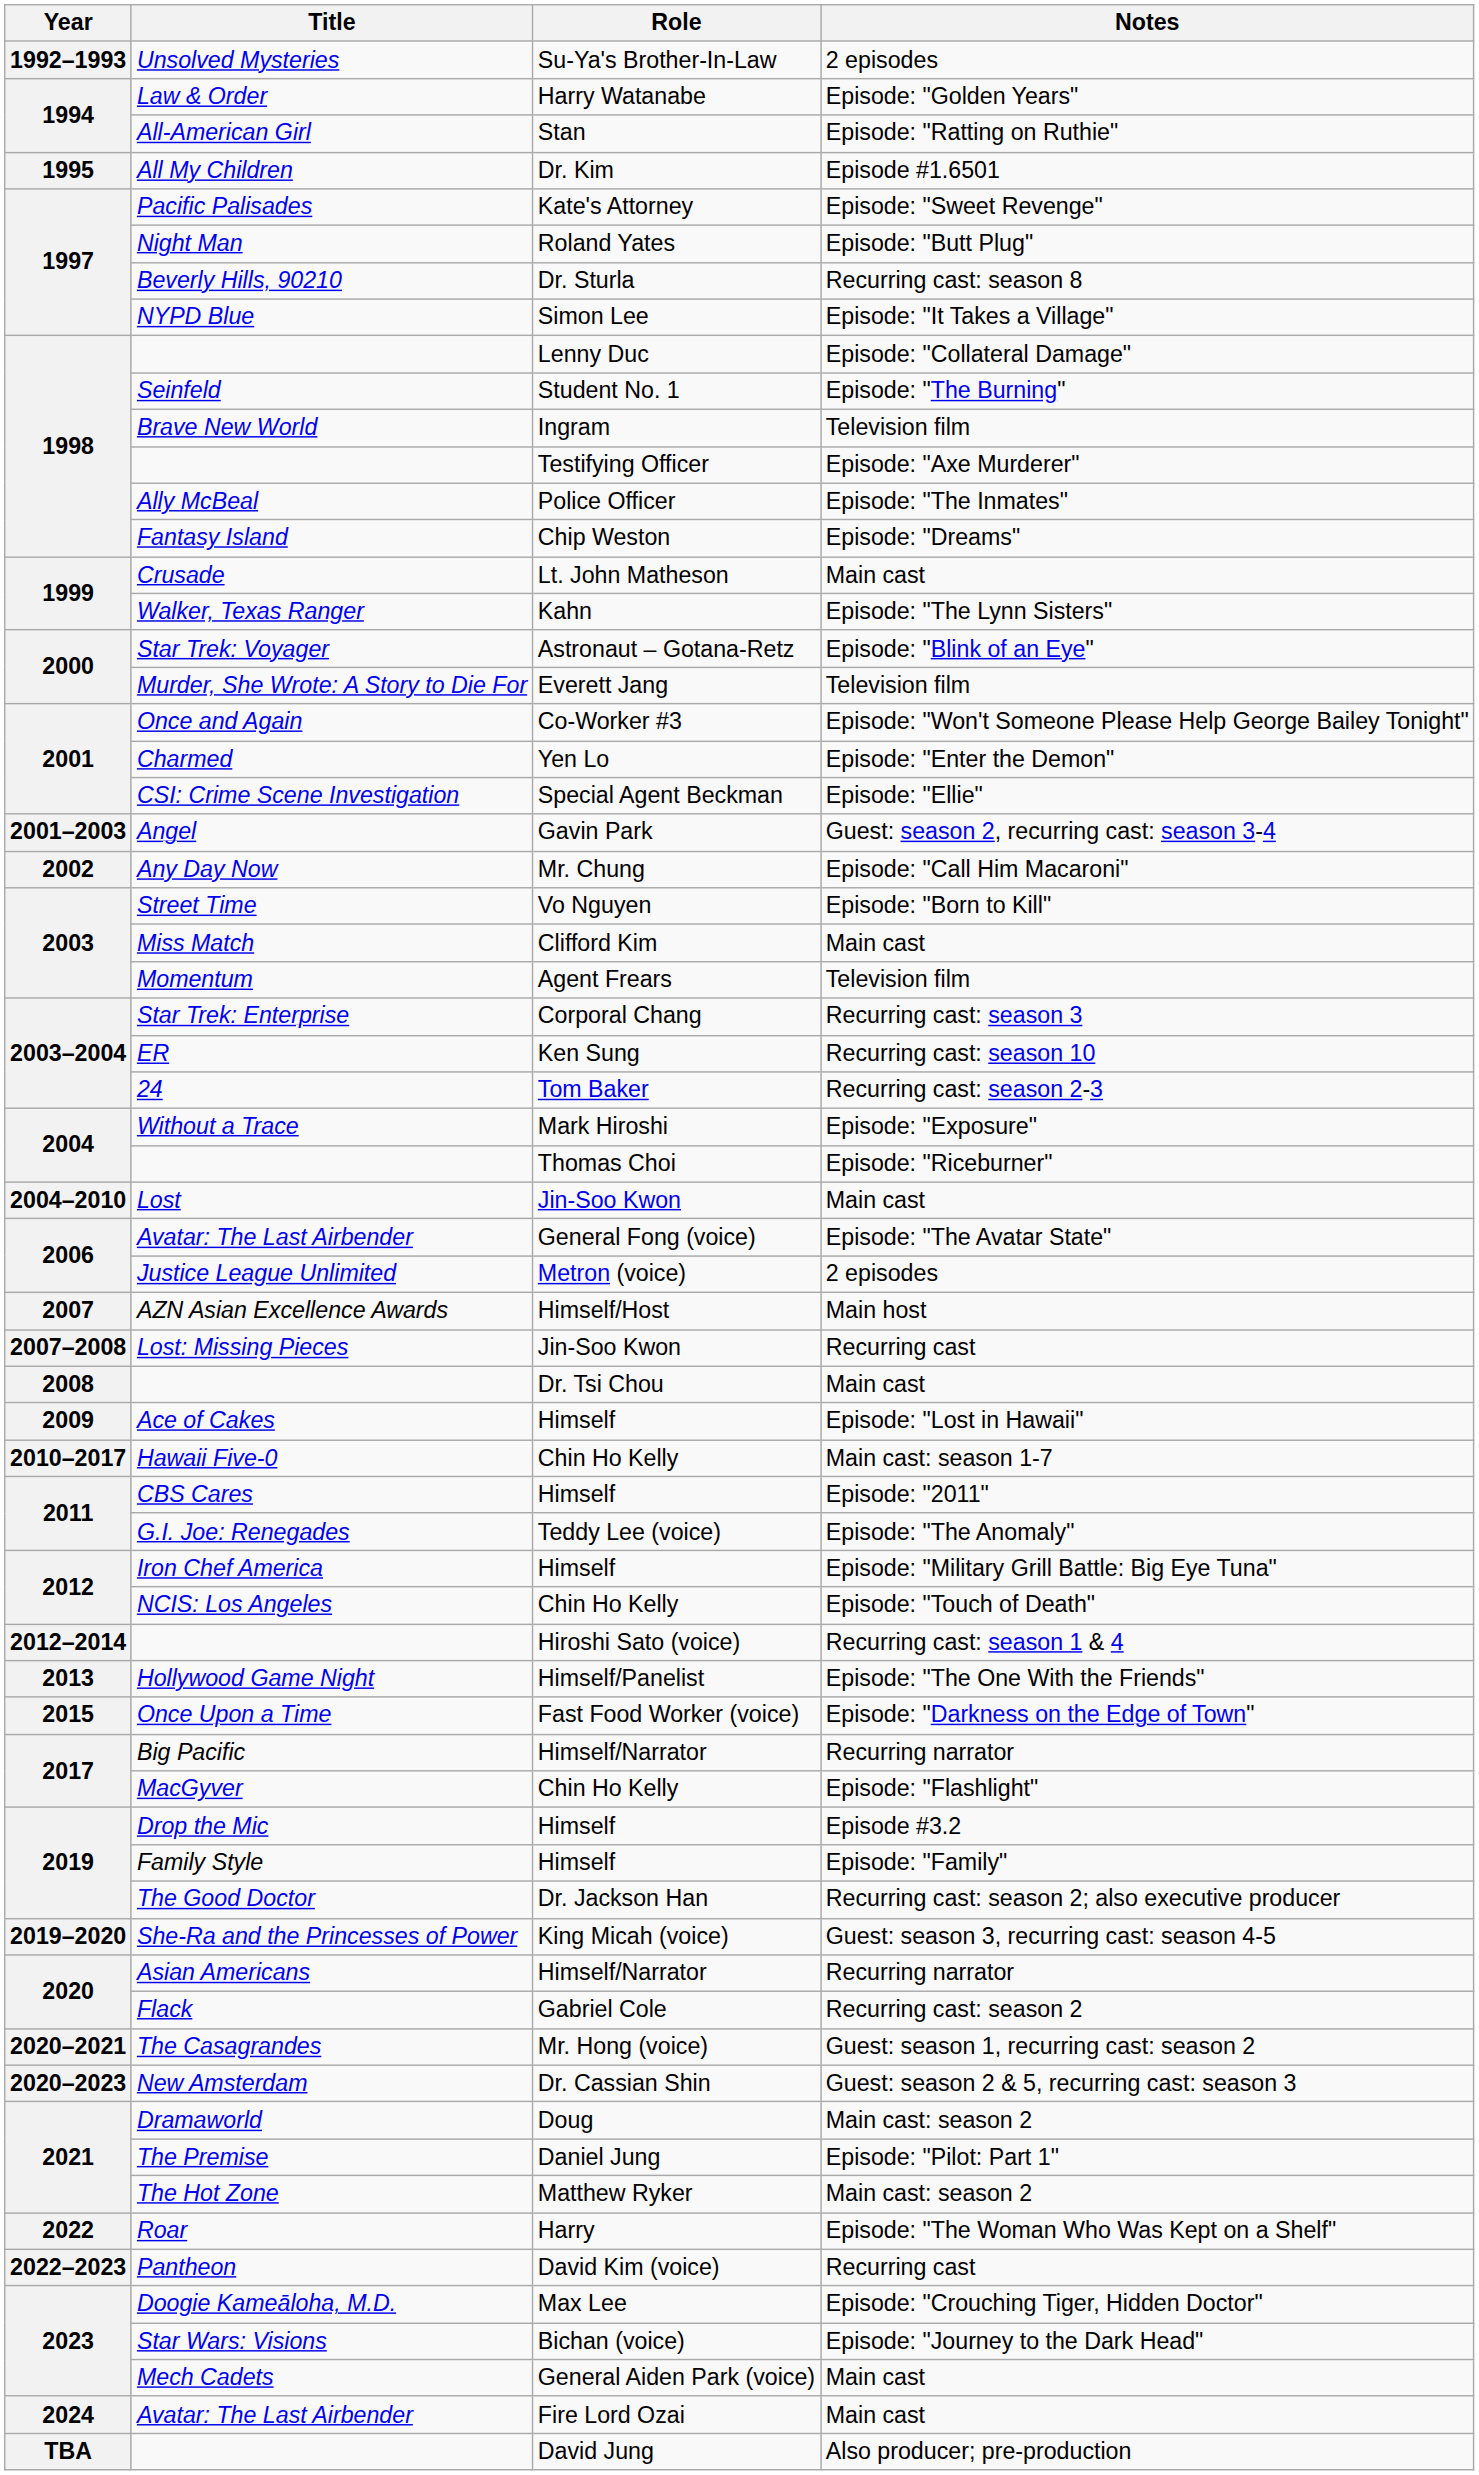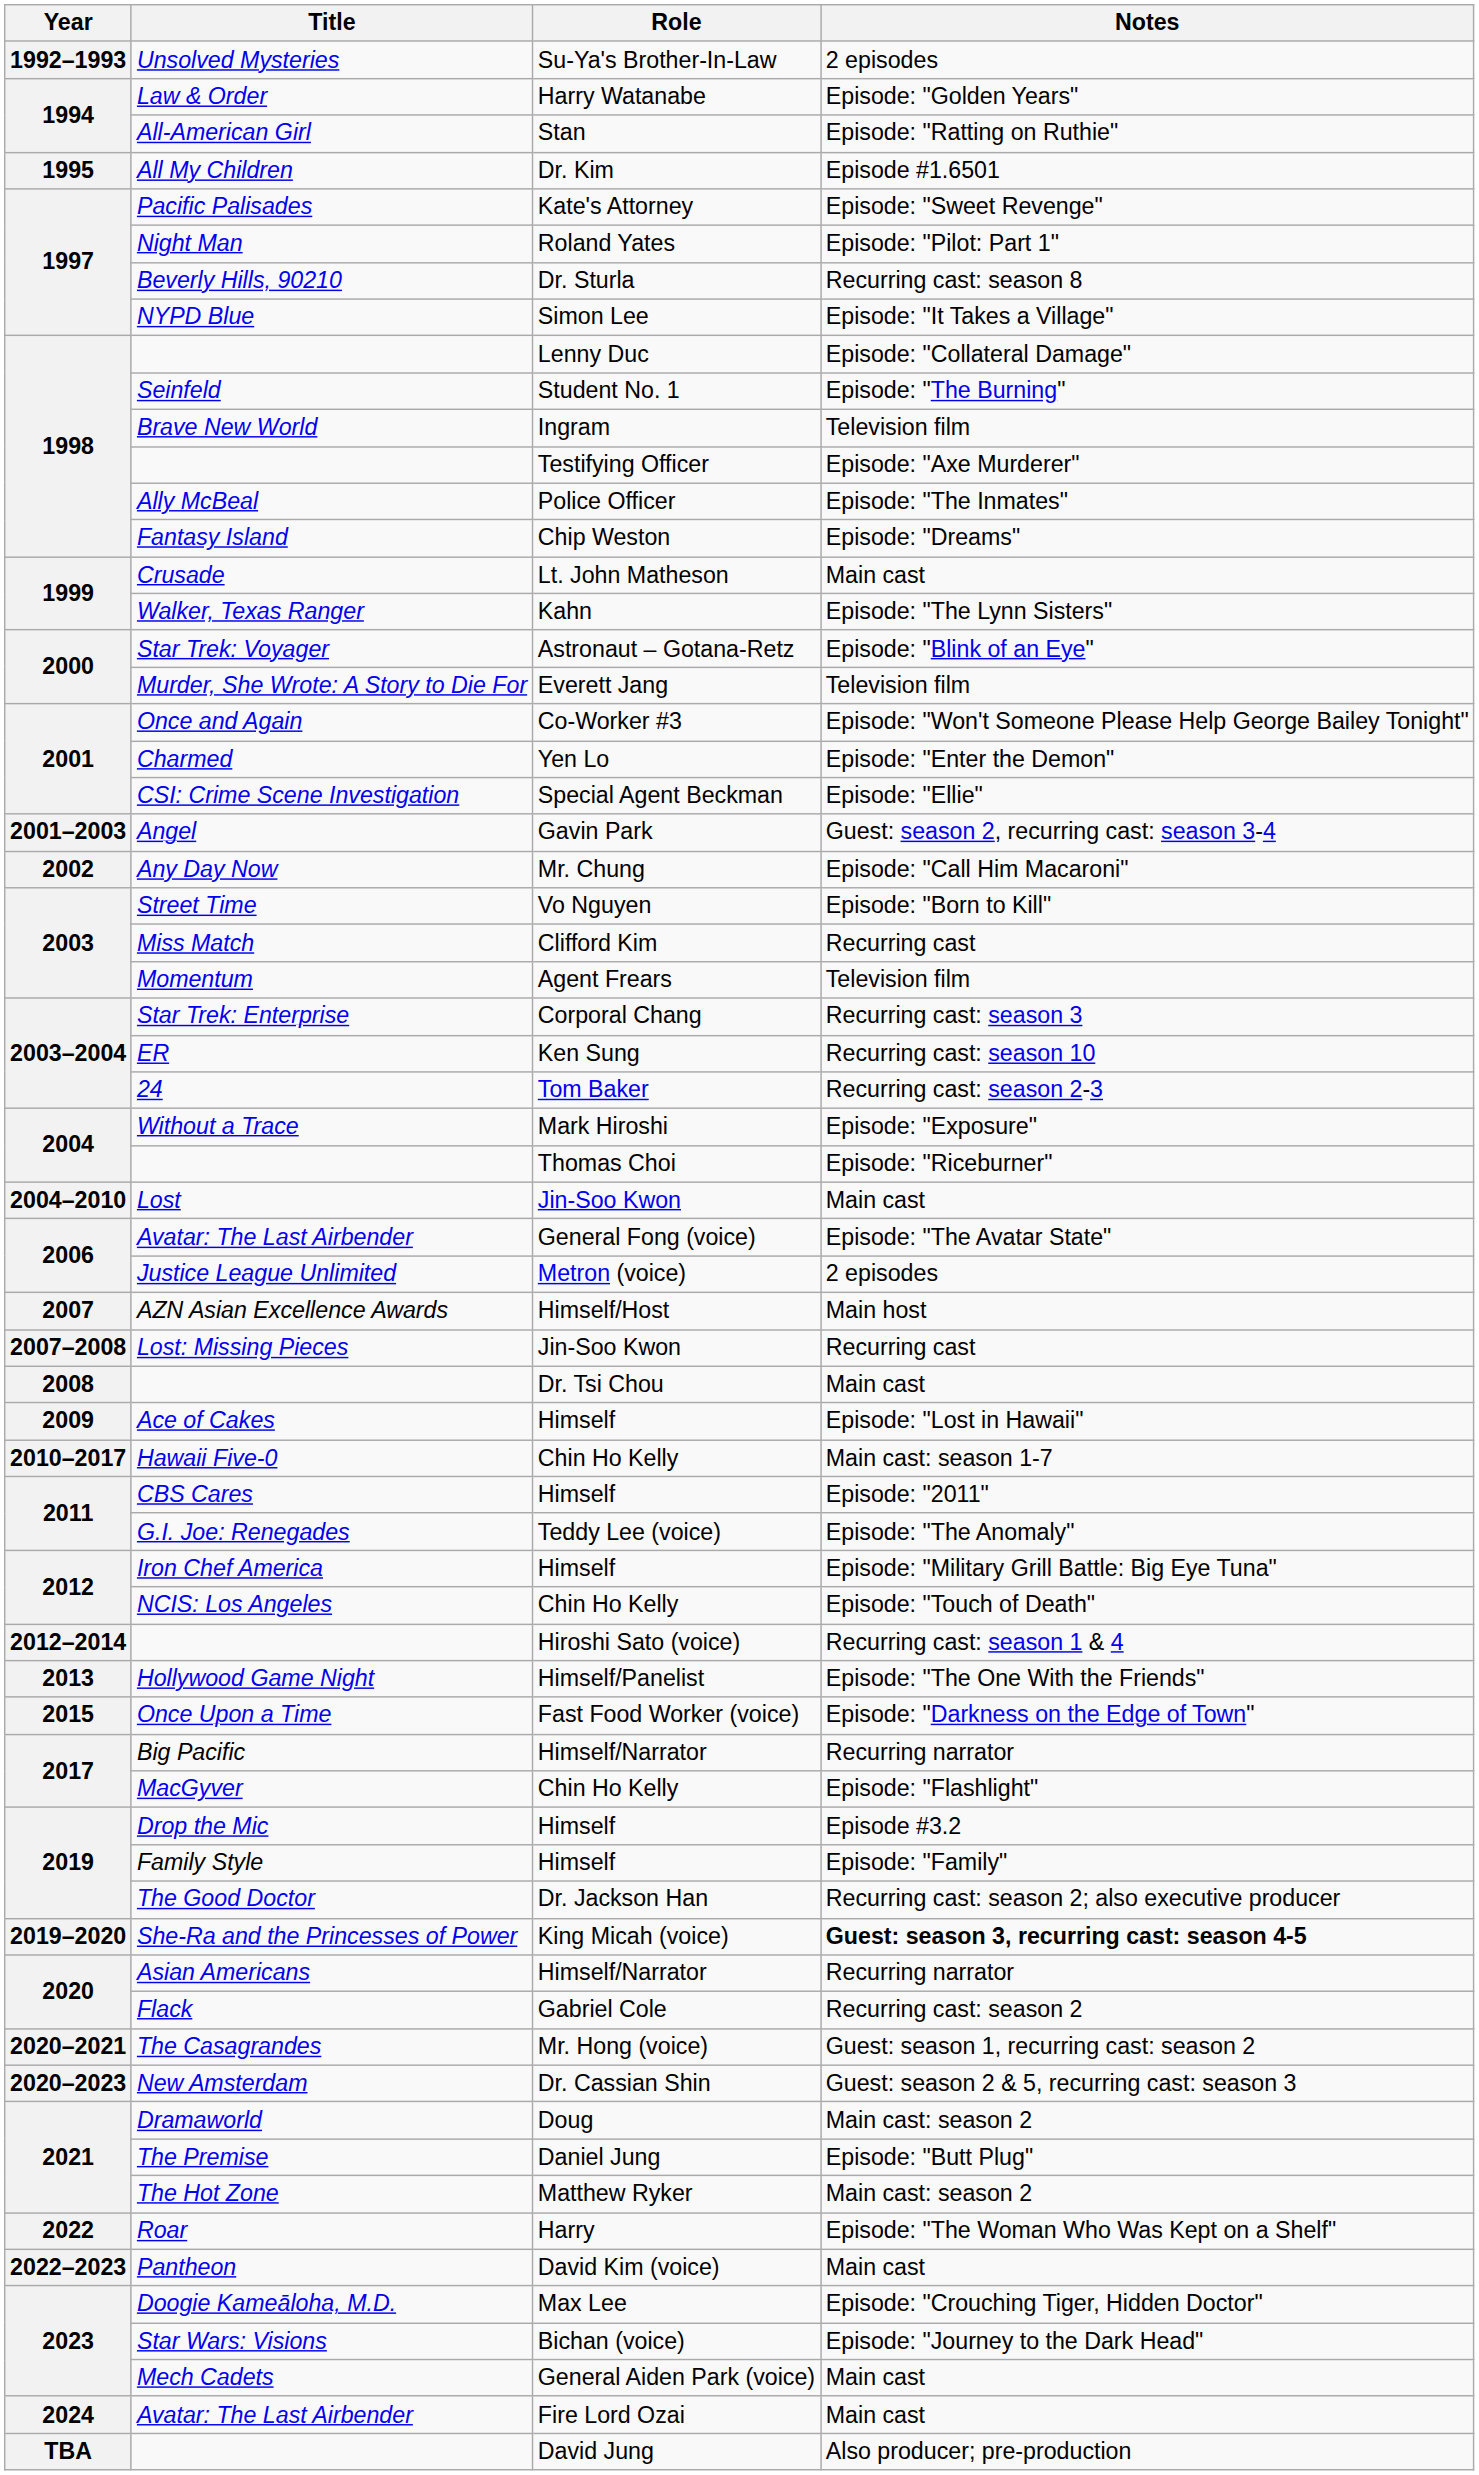 <table class="wikitable plainrowheaders sortable">
 <tr>
 <th scope="col">Year</th>
 <th scope="col">Title</th>
 <th scope="col">Role</th>
 <th class="unsortable">Notes</th>
 </tr>
 <tr>
 <th scope="row">1992–1993</th>
 <td><em><a href='#'>Unsolved Mysteries</a></em></td>
 <td>Su-Ya's Brother-In-Law</td>
 <td>2 episodes</td>
 </tr>
 <tr>
 <th scope="row" rowspan="2">1994</th>
 <td><em><a href='#'>Law & Order</a></em></td>
 <td>Harry Watanabe</td>
 <td>Episode: "Golden Years"</td>
 </tr>
 <tr>
 <td><em><a href='#'>All-American Girl</a></em></td>
 <td>Stan</td>
 <td>Episode: "Ratting on Ruthie"</td>
 </tr>
 <tr>
 <th scope="row">1995</th>
 <td><em><a href='#'>All My Children</a></em></td>
 <td>Dr. Kim</td>
 <td>Episode #1.6501</td>
 </tr>
 <tr>
 <th scope="row" rowspan="4">1997</th>
 <td><em><a href='#'>Pacific Palisades</a></em></td>
 <td>Kate's Attorney</td>
 <td>Episode: "Sweet Revenge"</td>
 </tr>
 <tr>
 <td><em><a href='#'>Night Man</a></em></td>
 <td>Roland Yates</td>
-<td>Episode: "Butt Plug"</td>
+<td>Episode: "Pilot: Part 1"</td>
 </tr>
 <tr>
 <td><em><a href='#'>Beverly Hills, 90210</a></em></td>
 <td>Dr. Sturla</td>
 <td>Recurring cast: season 8</td>
 </tr>
 <tr>
 <td><em><a href='#'>NYPD Blue</a></em></td>
 <td>Simon Lee</td>
 <td>Episode: "It Takes a Village"</td>
 </tr>
 <tr>
 <th scope="row" rowspan="6">1998</th>
 <td><em></em></td>
 <td>Lenny Duc</td>
 <td>Episode: "Collateral Damage"</td>
 </tr>
 <tr>
 <td><em><a href='#'>Seinfeld</a></em></td>
 <td>Student No. 1</td>
 <td>Episode: "<a href='#'>The Burning</a>"</td>
 </tr>
 <tr>
 <td><em><a href='#'>Brave New World</a></em></td>
 <td>Ingram</td>
 <td>Television film</td>
 </tr>
 <tr>
 <td><em></em></td>
 <td>Testifying Officer</td>
 <td>Episode: "Axe Murderer"</td>
 </tr>
 <tr>
 <td><em><a href='#'>Ally McBeal</a></em></td>
 <td>Police Officer</td>
 <td>Episode: "The Inmates"</td>
 </tr>
 <tr>
 <td><em><a href='#'>Fantasy Island</a></em></td>
 <td>Chip Weston</td>
 <td>Episode: "Dreams"</td>
 </tr>
 <tr>
 <th scope="row" rowspan="2">1999</th>
 <td><em><a href='#'>Crusade</a></em></td>
 <td>Lt. John Matheson</td>
 <td>Main cast</td>
 </tr>
 <tr>
 <td><em><a href='#'>Walker, Texas Ranger</a></em></td>
 <td>Kahn</td>
 <td>Episode: "The Lynn Sisters"</td>
 </tr>
 <tr>
 <th scope="row" rowspan="2">2000</th>
 <td><em><a href='#'>Star Trek: Voyager</a></em></td>
 <td>Astronaut – Gotana-Retz</td>
 <td>Episode: "<a href='#'>Blink of an Eye</a>"</td>
 </tr>
 <tr>
 <td><em><a href='#'>Murder, She Wrote: A Story to Die For</a></em></td>
 <td>Everett Jang</td>
 <td>Television film</td>
 </tr>
 <tr>
 <th scope="row" rowspan="3">2001</th>
 <td><em><a href='#'>Once and Again</a></em></td>
 <td>Co-Worker #3</td>
 <td>Episode: "Won't Someone Please Help George Bailey Tonight"</td>
 </tr>
 <tr>
 <td><em><a href='#'>Charmed</a></em></td>
 <td>Yen Lo</td>
 <td>Episode: "Enter the Demon"</td>
 </tr>
 <tr>
 <td><em><a href='#'>CSI: Crime Scene Investigation</a></em></td>
 <td>Special Agent Beckman</td>
 <td>Episode: "Ellie"</td>
 </tr>
 <tr>
 <th scope="row">2001–2003</th>
 <td><em><a href='#'>Angel</a></em></td>
 <td>Gavin Park</td>
 <td>Guest: <a href='#'>season 2</a>, recurring cast: <a href='#'>season 3</a>-<a href='#'>4</a></td>
 </tr>
 <tr>
 <th scope="row">2002</th>
 <td><em><a href='#'>Any Day Now</a></em></td>
 <td>Mr. Chung</td>
 <td>Episode: "Call Him Macaroni"</td>
 </tr>
 <tr>
 <th scope="row" rowspan="3">2003</th>
 <td><em><a href='#'>Street Time</a></em></td>
 <td>Vo Nguyen</td>
 <td>Episode: "Born to Kill"</td>
 </tr>
 <tr>
 <td><em><a href='#'>Miss Match</a></em></td>
 <td>Clifford Kim</td>
-<td>Main cast</td>
+<td>Recurring cast</td>
 </tr>
 <tr>
 <td><em><a href='#'>Momentum</a></em></td>
 <td>Agent Frears</td>
 <td>Television film</td>
 </tr>
 <tr>
 <th scope="row" rowspan="3">2003–2004</th>
 <td><em><a href='#'>Star Trek: Enterprise</a></em></td>
 <td>Corporal Chang</td>
 <td>Recurring cast: <a href='#'>season 3</a></td>
 </tr>
 <tr>
 <td><em><a href='#'>ER</a></em></td>
 <td>Ken Sung</td>
 <td>Recurring cast: <a href='#'>season 10</a></td>
 </tr>
 <tr>
 <td><em><a href='#'>24</a></em></td>
 <td><a href='#'>Tom Baker</a></td>
 <td>Recurring cast: <a href='#'>season 2</a>-<a href='#'>3</a></td>
 </tr>
 <tr>
 <th scope="row" rowspan="2">2004</th>
 <td><em><a href='#'>Without a Trace</a></em></td>
 <td>Mark Hiroshi</td>
 <td>Episode: "Exposure"</td>
 </tr>
 <tr>
 <td><em></em></td>
 <td>Thomas Choi</td>
 <td>Episode: "Riceburner"</td>
 </tr>
 <tr>
 <th scope="row">2004–2010</th>
 <td><em><a href='#'>Lost</a></em></td>
 <td><a href='#'>Jin-Soo Kwon</a></td>
 <td>Main cast</td>
 </tr>
 <tr>
 <th scope="row" rowspan="2">2006</th>
 <td><em><a href='#'>Avatar: The Last Airbender</a></em></td>
 <td>General Fong (voice)</td>
 <td>Episode: "The Avatar State"</td>
 </tr>
 <tr>
 <td><em><a href='#'>Justice League Unlimited</a></em></td>
 <td><a href='#'>Metron</a> (voice)</td>
 <td>2 episodes</td>
 </tr>
 <tr>
 <th scope="row">2007</th>
 <td><em>AZN Asian Excellence Awards</em></td>
 <td>Himself/Host</td>
 <td>Main host</td>
 </tr>
 <tr>
 <th scope="row">2007–2008</th>
 <td><em><a href='#'>Lost: Missing Pieces</a></em></td>
 <td>Jin-Soo Kwon</td>
 <td>Recurring cast</td>
 </tr>
 <tr>
 <th scope="row">2008</th>
 <td><em></em></td>
 <td>Dr. Tsi Chou</td>
 <td>Main cast</td>
 </tr>
 <tr>
 <th scope="row">2009</th>
 <td><em><a href='#'>Ace of Cakes</a></em></td>
 <td>Himself</td>
 <td>Episode: "Lost in Hawaii"</td>
 </tr>
 <tr>
 <th scope="row">2010–2017</th>
 <td><em><a href='#'>Hawaii Five-0</a></em></td>
 <td>Chin Ho Kelly</td>
 <td>Main cast: season 1-7</td>
 </tr>
 <tr>
 <th scope="row" rowspan="2">2011</th>
 <td><em><a href='#'>CBS Cares</a></em></td>
 <td>Himself</td>
 <td>Episode: "2011"</td>
 </tr>
 <tr>
 <td><em><a href='#'>G.I. Joe: Renegades</a></em></td>
 <td>Teddy Lee (voice)</td>
 <td>Episode: "The Anomaly"</td>
 </tr>
 <tr>
 <th scope="row" rowspan="2">2012</th>
 <td><em><a href='#'>Iron Chef America</a></em></td>
 <td>Himself</td>
 <td>Episode: "Military Grill Battle: Big Eye Tuna"</td>
 </tr>
 <tr>
 <td><em><a href='#'>NCIS: Los Angeles</a></em></td>
 <td>Chin Ho Kelly</td>
 <td>Episode: "Touch of Death"</td>
 </tr>
 <tr>
 <th scope="row">2012–2014</th>
 <td><em></em></td>
 <td>Hiroshi Sato (voice)</td>
 <td>Recurring cast: <a href='#'>season 1</a> & <a href='#'>4</a></td>
 </tr>
 <tr>
 <th scope="row">2013</th>
 <td><em><a href='#'>Hollywood Game Night</a></em></td>
 <td>Himself/Panelist</td>
 <td>Episode: "The One With the Friends"</td>
 </tr>
 <tr>
 <th scope="row">2015</th>
 <td><em><a href='#'>Once Upon a Time</a></em></td>
 <td>Fast Food Worker (voice)</td>
 <td>Episode: "<a href='#'>Darkness on the Edge of Town</a>"</td>
 </tr>
 <tr>
 <th scope="row" rowspan="2">2017</th>
 <td><em>Big Pacific</em></td>
 <td>Himself/Narrator</td>
 <td>Recurring narrator</td>
 </tr>
 <tr>
 <td><em><a href='#'>MacGyver</a></em></td>
 <td>Chin Ho Kelly</td>
 <td>Episode: "Flashlight"</td>
 </tr>
 <tr>
 <th scope="row" rowspan="3">2019</th>
 <td><em><a href='#'>Drop the Mic</a></em></td>
 <td>Himself</td>
 <td>Episode #3.2</td>
 </tr>
 <tr>
 <td><em>Family Style</em></td>
 <td>Himself</td>
 <td>Episode: "Family"</td>
 </tr>
 <tr>
 <td><em><a href='#'>The Good Doctor</a></em></td>
 <td>Dr. Jackson Han</td>
 <td>Recurring cast: season 2; also executive producer</td>
 </tr>
 <tr>
 <th scope="row">2019–2020</th>
 <td><em><a href='#'>She-Ra and the Princesses of Power</a></em></td>
 <td>King Micah (voice)</td>
-<td>Guest: season 3, recurring cast: season 4-5</td>
+<td><strong>Guest: season 3, recurring cast: season 4-5</strong></td>
 </tr>
 <tr>
 <th scope="row" rowspan="2">2020</th>
 <td><em><a href='#'>Asian Americans</a></em></td>
 <td>Himself/Narrator</td>
 <td>Recurring narrator</td>
 </tr>
 <tr>
 <td><em><a href='#'>Flack</a></em></td>
 <td>Gabriel Cole</td>
 <td>Recurring cast: season 2</td>
 </tr>
 <tr>
 <th scope="row">2020–2021</th>
 <td><em><a href='#'>The Casagrandes</a></em></td>
 <td>Mr. Hong (voice)</td>
 <td>Guest: season 1, recurring cast: season 2</td>
 </tr>
 <tr>
 <th scope="row">2020–2023</th>
 <td><em><a href='#'>New Amsterdam</a></em></td>
 <td>Dr. Cassian Shin</td>
 <td>Guest: season 2 & 5, recurring cast: season 3</td>
 </tr>
 <tr>
 <th scope="row" rowspan="3">2021</th>
 <td><em><a href='#'>Dramaworld</a></em></td>
 <td>Doug</td>
 <td>Main cast: season 2</td>
 </tr>
 <tr>
 <td><em><a href='#'>The Premise</a></em></td>
 <td>Daniel Jung</td>
-<td>Episode: "Pilot: Part 1"</td>
+<td>Episode: "Butt Plug"</td>
 </tr>
 <tr>
 <td><em><a href='#'>The Hot Zone</a></em></td>
 <td>Matthew Ryker</td>
 <td>Main cast: season 2</td>
 </tr>
 <tr>
 <th scope="row">2022</th>
 <td><em><a href='#'>Roar</a></em></td>
 <td>Harry</td>
 <td>Episode: "The Woman Who Was Kept on a Shelf"</td>
 </tr>
 <tr>
 <th scope="row">2022–2023</th>
 <td><em><a href='#'>Pantheon</a></em></td>
 <td>David Kim (voice)</td>
-<td>Recurring cast</td>
+<td>Main cast</td>
 </tr>
 <tr>
 <th scope="row" rowspan="3">2023</th>
 <td><em><a href='#'>Doogie Kameāloha, M.D.</a></em></td>
 <td>Max Lee</td>
 <td>Episode: "Crouching Tiger, Hidden Doctor"</td>
 </tr>
 <tr>
 <td><em><a href='#'>Star Wars: Visions</a></em></td>
 <td>Bichan (voice)</td>
 <td>Episode: "Journey to the Dark Head"</td>
 </tr>
 <tr>
 <td><em><a href='#'>Mech Cadets</a></em></td>
 <td>General Aiden Park (voice)</td>
 <td>Main cast</td>
 </tr>
 <tr>
 <th scope="row">2024</th>
 <td><em><a href='#'>Avatar: The Last Airbender</a></em></td>
 <td>Fire Lord Ozai</td>
 <td>Main cast</td>
 </tr>
 <tr>
 <th scope="row">TBA</th>
 <td></td>
 <td>David Jung</td>
 <td>Also producer; pre-production</td>
 </tr>
 </table>
